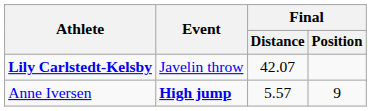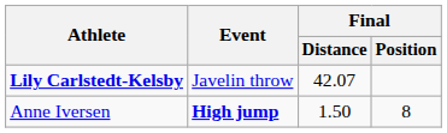 <table class=wikitable style="font-size:90%">
 <tr>
 <th rowspan="2">Athlete</th>
 <th rowspan="2">Event</th>
 <th colspan="2">Final</th>
 </tr>
 <tr style="font-size:95%">
 <th>Distance</th>
 <th>Position</th>
 </tr>
 <tr align=center>
 <td align=left><strong><a href='#'>Lily Carlstedt-Kelsby</a></strong></td>
 <td align=left><a href='#'>Javelin throw</a></td>
 <td>42.07</td>
 <td></td>
 </tr>
 <tr align=center>
 <td align=left><a href='#'>Anne Iversen</a></td>
 <td align=left><strong><a href='#'>High jump</a></strong></td>
-<td>5.57</td>
-<td>9</td>
+<td>1.50</td>
+<td>8</td>
 </tr>
 </table>
